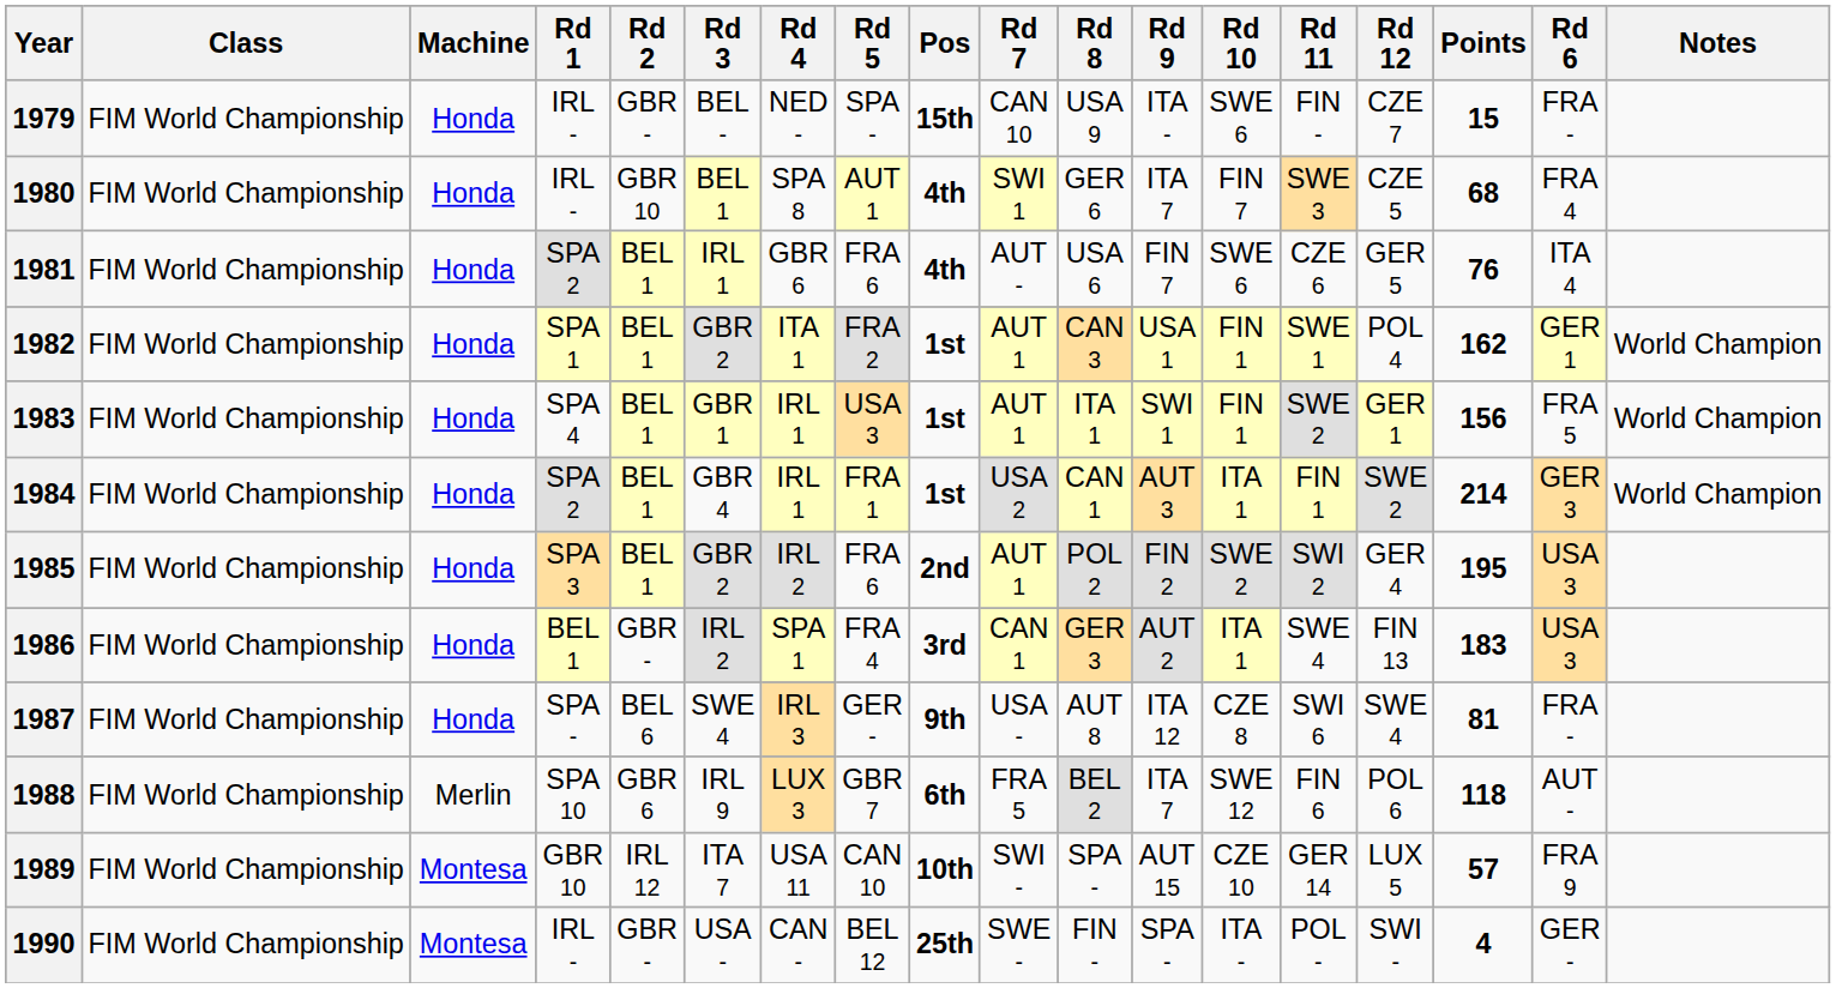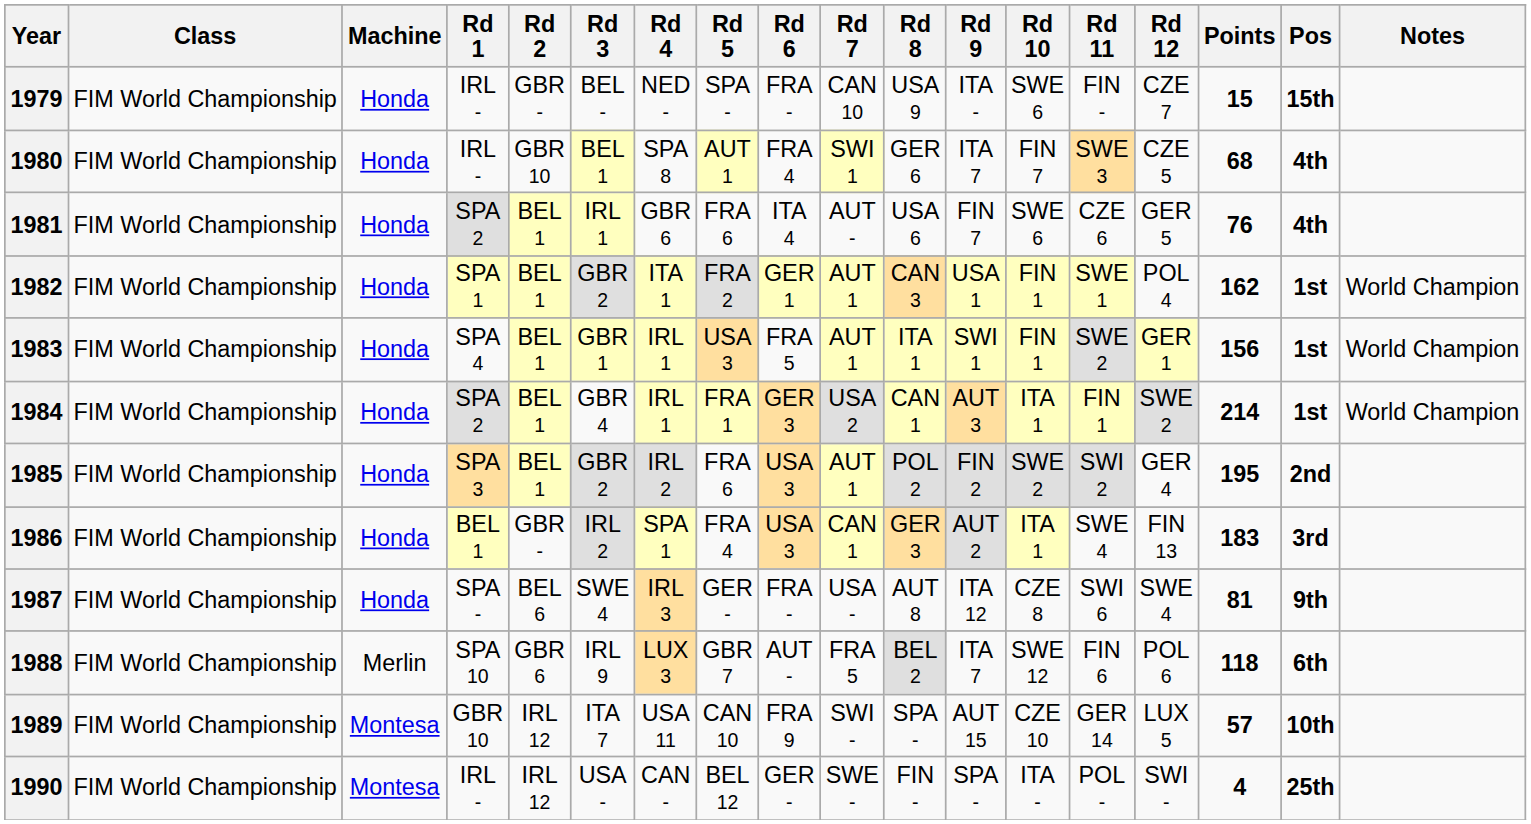 <table class="wikitable" style="font-size: 85%; text-align:center">
 <tr valign="top">
 <th valign="middle">Year</th>
 <th valign="middle">Class</th>
 <th valign="middle">Machine</th>
 <th>Rd<br>1</th>
 <th>Rd<br>2</th>
 <th>Rd<br>3</th>
 <th>Rd<br>4</th>
 <th>Rd<br>5</th>
-<th valign="middle">Pos</th>
+<th>Rd<br>6</th>
 <th>Rd<br>7</th>
 <th>Rd<br>8</th>
 <th>Rd<br>9</th>
 <th>Rd<br>10</th>
 <th>Rd<br>11</th>
 <th>Rd<br>12</th>
 <th valign="middle">Points</th>
-<th>Rd<br>6</th>
+<th valign="middle">Pos</th>
 <th valign="middle">Notes</th>
 </tr>
 <tr>
 <th>1979</th>
 <td align="left">FIM World Championship</td>
 <td><a href='#'>Honda</a></td>
 <td>IRL<br><small>-</small></td>
 <td>GBR<br><small>-</small></td>
 <td>BEL<br><small>-</small></td>
 <td>NED<br><small>-</small></td>
 <td>SPA<br><small>-</small></td>
-<td><strong> 15th</strong></td>
+<td>FRA<br><small>-</small></td>
 <td>CAN<br><small>10</small></td>
 <td>USA<br><small>9</small></td>
 <td>ITA<br><small>-</small></td>
 <td>SWE<br><small>6</small></td>
 <td>FIN<br><small>-</small></td>
 <td>CZE<br><small>7</small></td>
 <td><strong>15</strong></td>
-<td>FRA<br><small>-</small></td>
+<td><strong> 15th</strong></td>
 <td></td>
 </tr>
 <tr>
 <th>1980</th>
 <td align="left">FIM World Championship</td>
 <td><a href='#'>Honda</a></td>
 <td>IRL<br><small>-</small></td>
 <td>GBR<br><small>10</small></td>
 <td style="background:#ffffbf;">BEL<br><small>1</small></td>
 <td>SPA<br><small>8</small></td>
 <td style="background:#ffffbf;">AUT<br><small>1</small></td>
-<td><strong>4th</strong></td>
+<td>FRA<br><small>4</small></td>
 <td style="background:#ffffbf;">SWI<br><small>1</small></td>
 <td>GER<br><small>6</small></td>
 <td>ITA<br><small>7</small></td>
 <td>FIN<br><small>7</small></td>
 <td style="background:#ffdf9f;">SWE<br><small>3</small></td>
 <td>CZE<br><small>5</small></td>
 <td><strong>68</strong></td>
-<td>FRA<br><small>4</small></td>
+<td><strong>4th</strong></td>
 <td></td>
 </tr>
 <tr>
 <th>1981</th>
 <td align="left">FIM World Championship</td>
 <td><a href='#'>Honda</a></td>
 <td style="background:#dfdfdf;">SPA<br><small>2</small></td>
 <td style="background:#ffffbf;">BEL<br><small>1</small></td>
 <td style="background:#ffffbf;">IRL<br><small>1</small></td>
 <td>GBR<br><small>6</small></td>
 <td>FRA<br><small>6</small></td>
-<td><strong>4th</strong></td>
+<td>ITA<br><small>4</small></td>
 <td>AUT<br><small>-</small></td>
 <td>USA<br><small>6</small></td>
 <td>FIN<br><small>7</small></td>
 <td>SWE<br><small>6</small></td>
 <td>CZE<br><small>6</small></td>
 <td>GER<br><small>5</small></td>
 <td><strong>76</strong></td>
-<td>ITA<br><small>4</small></td>
+<td><strong>4th</strong></td>
 <td></td>
 </tr>
 <tr>
 <th>1982</th>
 <td align="left">FIM World Championship</td>
 <td><a href='#'>Honda</a></td>
 <td style="background:#ffffbf;">SPA<br><small>1</small></td>
 <td style="background:#ffffbf;">BEL<br><small>1</small></td>
 <td style="background:#dfdfdf;">GBR<br><small>2</small></td>
 <td style="background:#ffffbf;">ITA<br><small>1</small></td>
 <td style="background:#dfdfdf;">FRA<br><small>2</small></td>
-<td><strong>1st</strong></td>
+<td style="background:#ffffbf;">GER<br><small>1</small></td>
 <td style="background:#ffffbf;">AUT<br><small>1</small></td>
 <td style="background:#ffdf9f;">CAN<br><small>3</small></td>
 <td style="background:#ffffbf;">USA<br><small>1</small></td>
 <td style="background:#ffffbf;">FIN<br><small>1</small></td>
 <td style="background:#ffffbf;">SWE<br><small>1</small></td>
 <td>POL<br><small>4</small></td>
 <td><strong>162</strong></td>
-<td style="background:#ffffbf;">GER<br><small>1</small></td>
+<td><strong>1st</strong></td>
 <td>World Champion</td>
 </tr>
 <tr>
 <th>1983</th>
 <td align="left">FIM World Championship</td>
 <td><a href='#'>Honda</a></td>
 <td>SPA<br><small>4</small></td>
 <td style="background:#ffffbf;">BEL<br><small>1</small></td>
 <td style="background:#ffffbf;">GBR<br><small>1</small></td>
 <td style="background:#ffffbf;">IRL<br><small>1</small></td>
 <td style="background:#ffdf9f;">USA<br><small>3</small></td>
-<td><strong>1st</strong></td>
+<td>FRA<br><small>5</small></td>
 <td style="background:#ffffbf;">AUT<br><small>1</small></td>
 <td style="background:#ffffbf;">ITA<br><small>1</small></td>
 <td style="background:#ffffbf;">SWI<br><small>1</small></td>
 <td style="background:#ffffbf;">FIN<br><small>1</small></td>
 <td style="background:#dfdfdf;">SWE<br><small>2</small></td>
 <td style="background:#ffffbf;">GER<br><small>1</small></td>
 <td><strong>156</strong></td>
-<td>FRA<br><small>5</small></td>
+<td><strong>1st</strong></td>
 <td>World Champion</td>
 </tr>
 <tr>
 <th>1984</th>
 <td align="left">FIM World Championship</td>
 <td><a href='#'>Honda</a></td>
 <td style="background:#dfdfdf;">SPA<br><small>2</small></td>
 <td style="background:#ffffbf;">BEL<br><small>1</small></td>
 <td>GBR<br><small>4</small></td>
 <td style="background:#ffffbf;">IRL<br><small>1</small></td>
 <td style="background:#ffffbf;">FRA<br><small>1</small></td>
-<td><strong>1st</strong></td>
+<td style="background:#ffdf9f;">GER<br><small>3</small></td>
 <td style="background:#dfdfdf;">USA<br><small>2</small></td>
 <td style="background:#ffffbf;">CAN<br><small>1</small></td>
 <td style="background:#ffdf9f;">AUT<br><small>3</small></td>
 <td style="background:#ffffbf;">ITA<br><small>1</small></td>
 <td style="background:#ffffbf;">FIN<br><small>1</small></td>
 <td style="background:#dfdfdf;">SWE<br><small>2</small></td>
 <td><strong>214</strong></td>
-<td style="background:#ffdf9f;">GER<br><small>3</small></td>
+<td><strong>1st</strong></td>
 <td>World Champion</td>
 </tr>
 <tr>
 <th>1985</th>
 <td align="left">FIM World Championship</td>
 <td><a href='#'>Honda</a></td>
 <td style="background:#ffdf9f;">SPA<br><small>3</small></td>
 <td style="background:#ffffbf;">BEL<br><small>1</small></td>
 <td style="background:#dfdfdf;">GBR<br><small>2</small></td>
 <td style="background:#dfdfdf;">IRL<br><small>2</small></td>
 <td>FRA<br><small>6</small></td>
-<td><strong>2nd</strong></td>
+<td style="background:#ffdf9f;">USA<br><small>3</small></td>
 <td style="background:#ffffbf;">AUT<br><small>1</small></td>
 <td style="background:#dfdfdf;">POL<br><small>2</small></td>
 <td style="background:#dfdfdf;">FIN<br><small>2</small></td>
 <td style="background:#dfdfdf;">SWE<br><small>2</small></td>
 <td style="background:#dfdfdf;">SWI<br><small>2</small></td>
 <td>GER<br><small>4</small></td>
 <td><strong>195</strong></td>
-<td style="background:#ffdf9f;">USA<br><small>3</small></td>
+<td><strong>2nd</strong></td>
 <td></td>
 </tr>
 <tr>
 <th>1986</th>
 <td align="left">FIM World Championship</td>
 <td><a href='#'>Honda</a></td>
 <td style="background:#ffffbf;">BEL<br><small>1</small></td>
 <td>GBR<br><small>-</small></td>
 <td style="background:#dfdfdf;">IRL<br><small>2</small></td>
 <td style="background:#ffffbf;">SPA<br><small>1</small></td>
 <td>FRA<br><small>4</small></td>
-<td><strong>3rd</strong></td>
+<td style="background:#ffdf9f;">USA<br><small>3</small></td>
 <td style="background:#ffffbf;">CAN<br><small>1</small></td>
 <td style="background:#ffdf9f;">GER<br><small>3</small></td>
 <td style="background:#dfdfdf;">AUT<br><small>2</small></td>
 <td style="background:#ffffbf;">ITA<br><small>1</small></td>
 <td>SWE<br><small>4</small></td>
 <td>FIN<br><small>13</small></td>
 <td><strong>183</strong></td>
-<td style="background:#ffdf9f;">USA<br><small>3</small></td>
+<td><strong>3rd</strong></td>
 <td></td>
 </tr>
 <tr>
 <th>1987</th>
 <td align="left">FIM World Championship</td>
 <td><a href='#'>Honda</a></td>
 <td>SPA<br><small>-</small></td>
 <td>BEL<br><small>6</small></td>
 <td>SWE<br><small>4</small></td>
 <td style="background:#ffdf9f;">IRL<br><small>3</small></td>
 <td>GER<br><small>-</small></td>
-<td><strong>9th</strong></td>
+<td>FRA<br><small>-</small></td>
 <td>USA<br><small>-</small></td>
 <td>AUT<br><small>8</small></td>
 <td>ITA<br><small>12</small></td>
 <td>CZE<br><small>8</small></td>
 <td>SWI<br><small>6</small></td>
 <td>SWE<br><small>4</small></td>
 <td><strong>81</strong></td>
-<td>FRA<br><small>-</small></td>
+<td><strong>9th</strong></td>
 <td></td>
 </tr>
 <tr>
 <th>1988</th>
 <td align="left">FIM World Championship</td>
 <td>Merlin</td>
 <td>SPA<br><small>10</small></td>
 <td>GBR<br><small>6</small></td>
 <td>IRL<br><small>9</small></td>
 <td style="background:#ffdf9f;">LUX<br><small>3</small></td>
 <td>GBR<br><small>7</small></td>
-<td><strong>6th</strong></td>
+<td>AUT<br><small>-</small></td>
 <td>FRA<br><small>5</small></td>
 <td style="background:#dfdfdf;">BEL<br><small>2</small></td>
 <td>ITA<br><small>7</small></td>
 <td>SWE<br><small>12</small></td>
 <td>FIN<br><small>6</small></td>
 <td>POL<br><small>6</small></td>
 <td><strong>118</strong></td>
-<td>AUT<br><small>-</small></td>
+<td><strong>6th</strong></td>
 <td></td>
 </tr>
 <tr>
 <th>1989</th>
 <td align="left">FIM World Championship</td>
 <td><a href='#'>Montesa</a></td>
 <td>GBR<br><small>10</small></td>
 <td>IRL<br><small>12</small></td>
 <td>ITA<br><small>7</small></td>
 <td>USA<br><small>11</small></td>
 <td>CAN<br><small>10</small></td>
-<td><strong>10th</strong></td>
+<td>FRA<br><small>9</small></td>
 <td>SWI<br><small>-</small></td>
 <td>SPA<br><small>-</small></td>
 <td>AUT<br><small>15</small></td>
 <td>CZE<br><small>10</small></td>
 <td>GER<br><small>14</small></td>
 <td>LUX<br><small>5</small></td>
 <td><strong>57</strong></td>
-<td>FRA<br><small>9</small></td>
+<td><strong>10th</strong></td>
 <td></td>
 </tr>
 <tr>
 <th>1990</th>
 <td align="left">FIM World Championship</td>
 <td><a href='#'>Montesa</a></td>
 <td>IRL<br><small>-</small></td>
-<td>GBR<br><small>-</small></td>
+<td>IRL<br><small>12</small></td>
 <td>USA<br><small>-</small></td>
 <td>CAN<br><small>-</small></td>
 <td>BEL<br><small>12</small></td>
-<td><strong>25th</strong></td>
+<td>GER<br><small>-</small></td>
 <td>SWE<br><small>-</small></td>
 <td>FIN<br><small>-</small></td>
 <td>SPA<br><small>-</small></td>
 <td>ITA<br><small>-</small></td>
 <td>POL<br><small>-</small></td>
 <td>SWI<br><small>-</small></td>
 <td><strong>4</strong></td>
-<td>GER<br><small>-</small></td>
+<td><strong>25th</strong></td>
 <td></td>
 </tr>
 </table>
